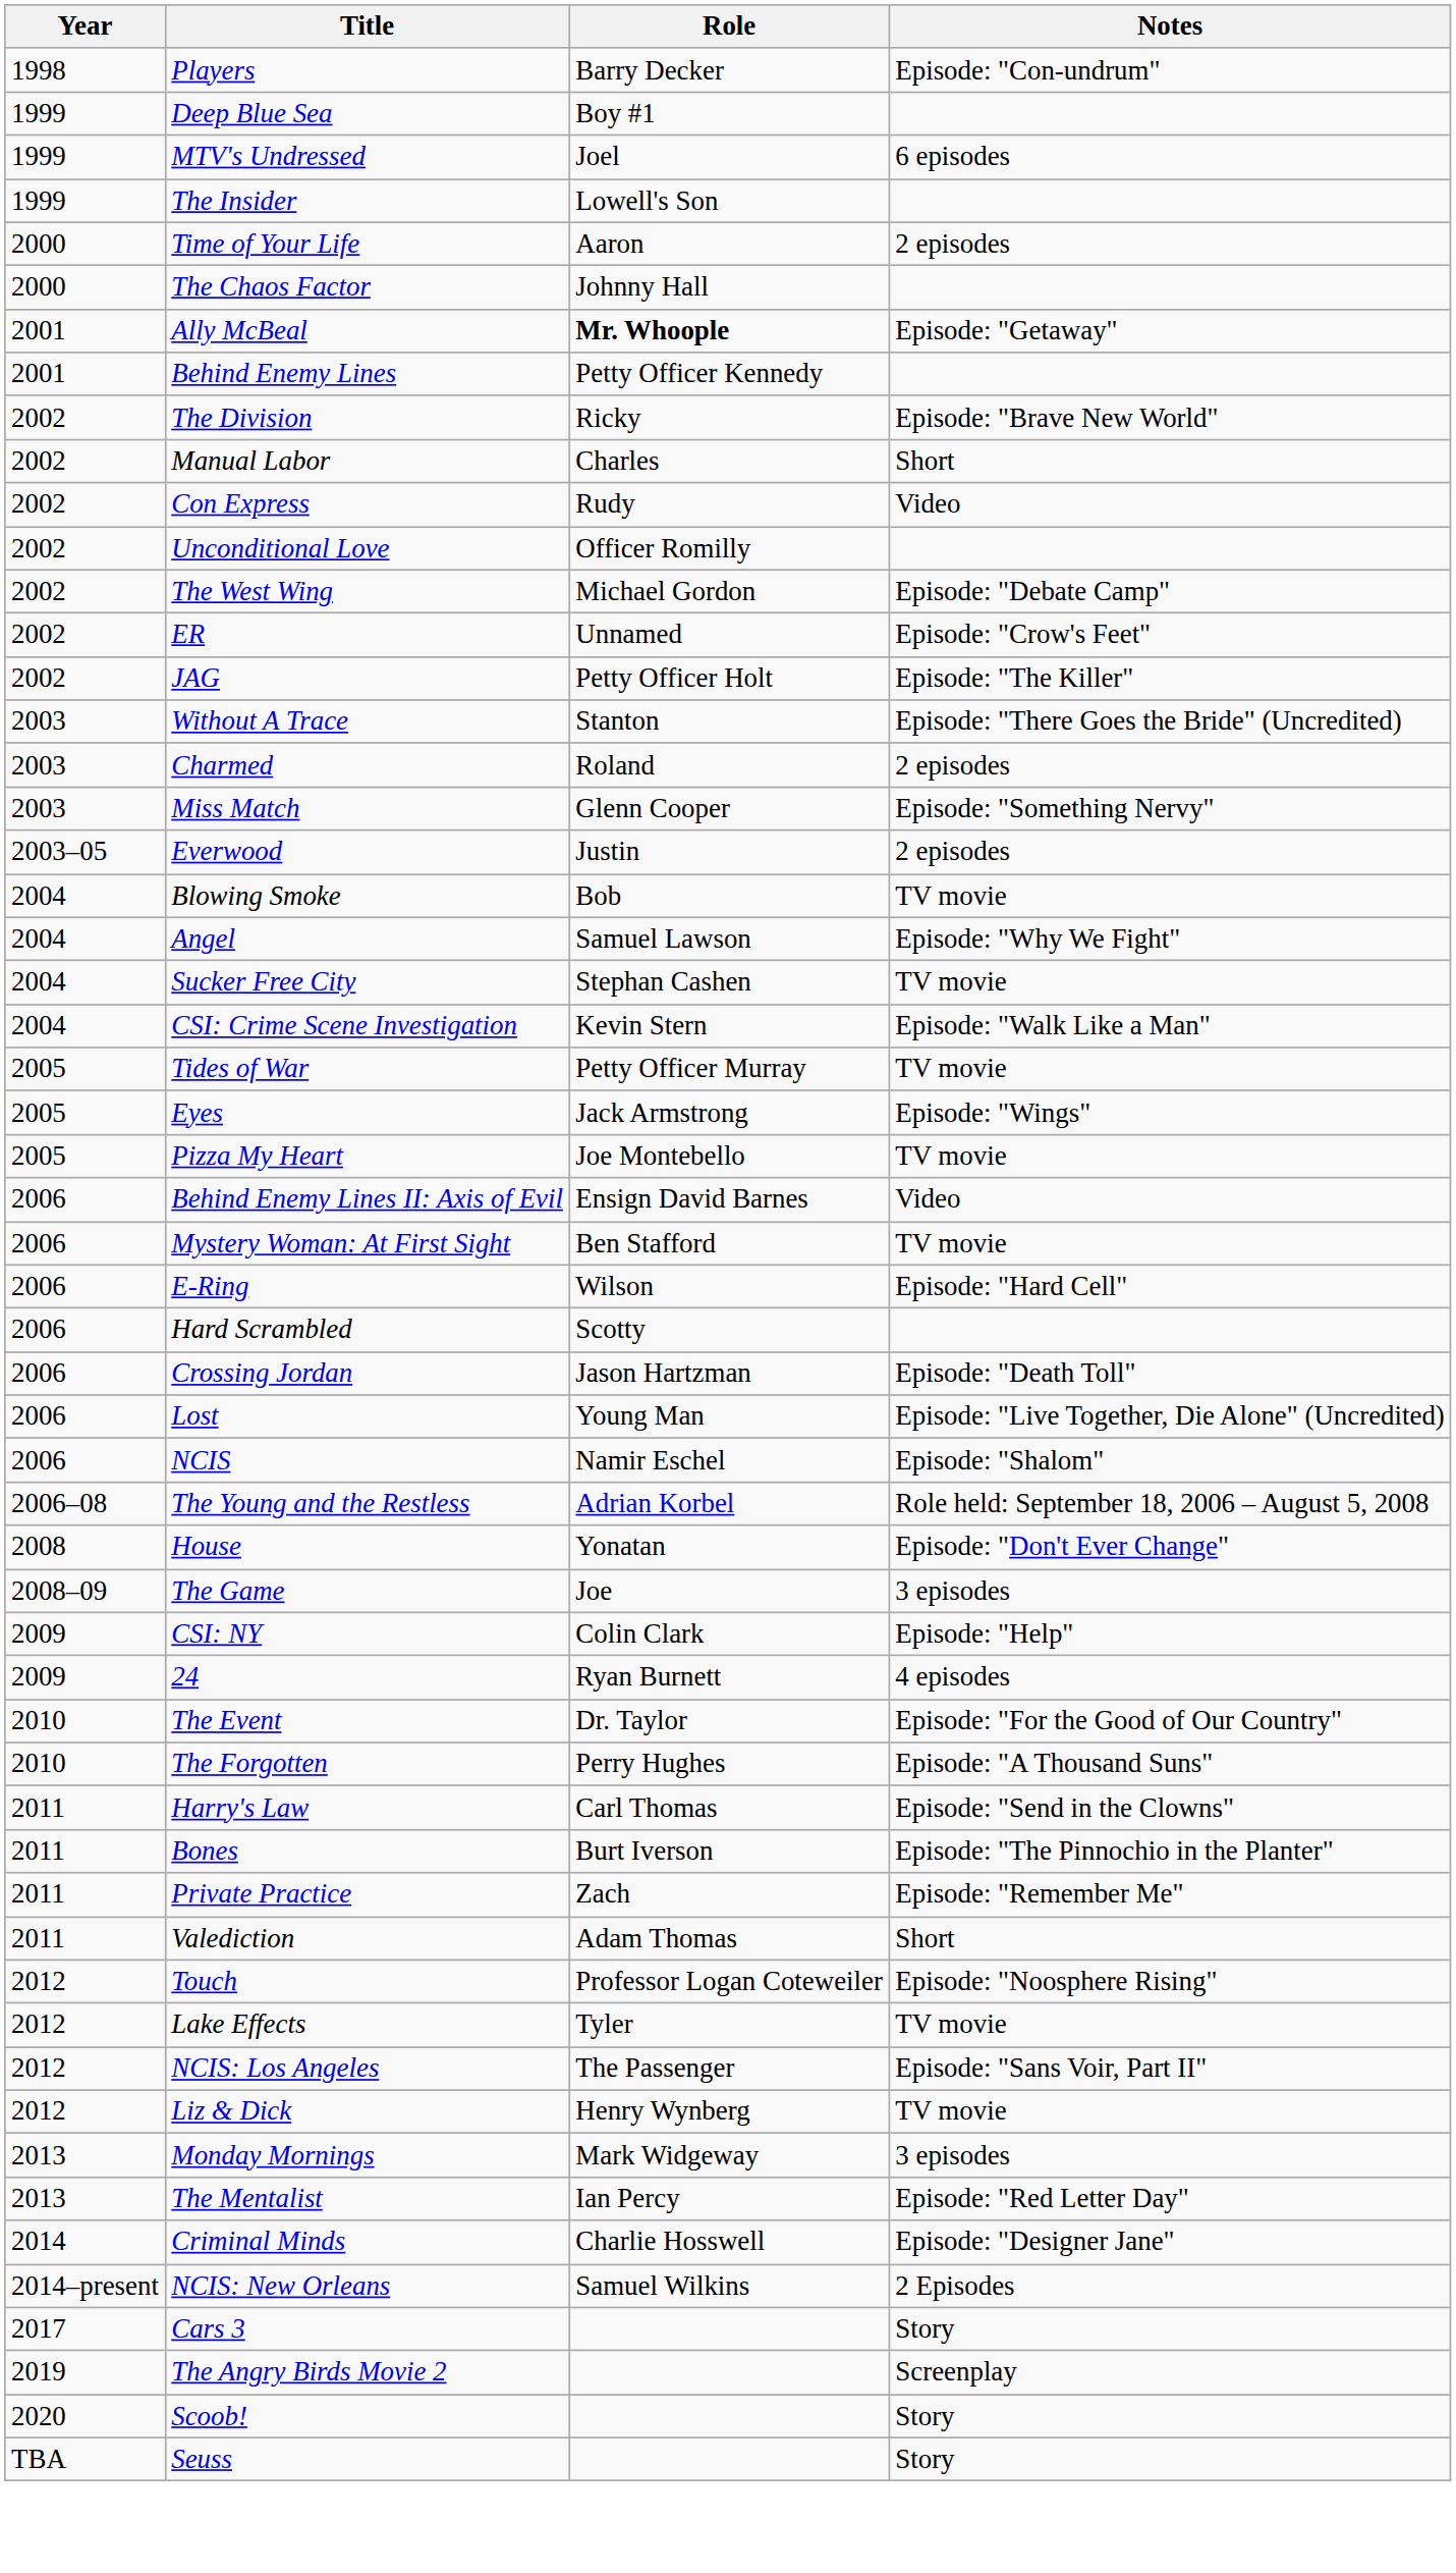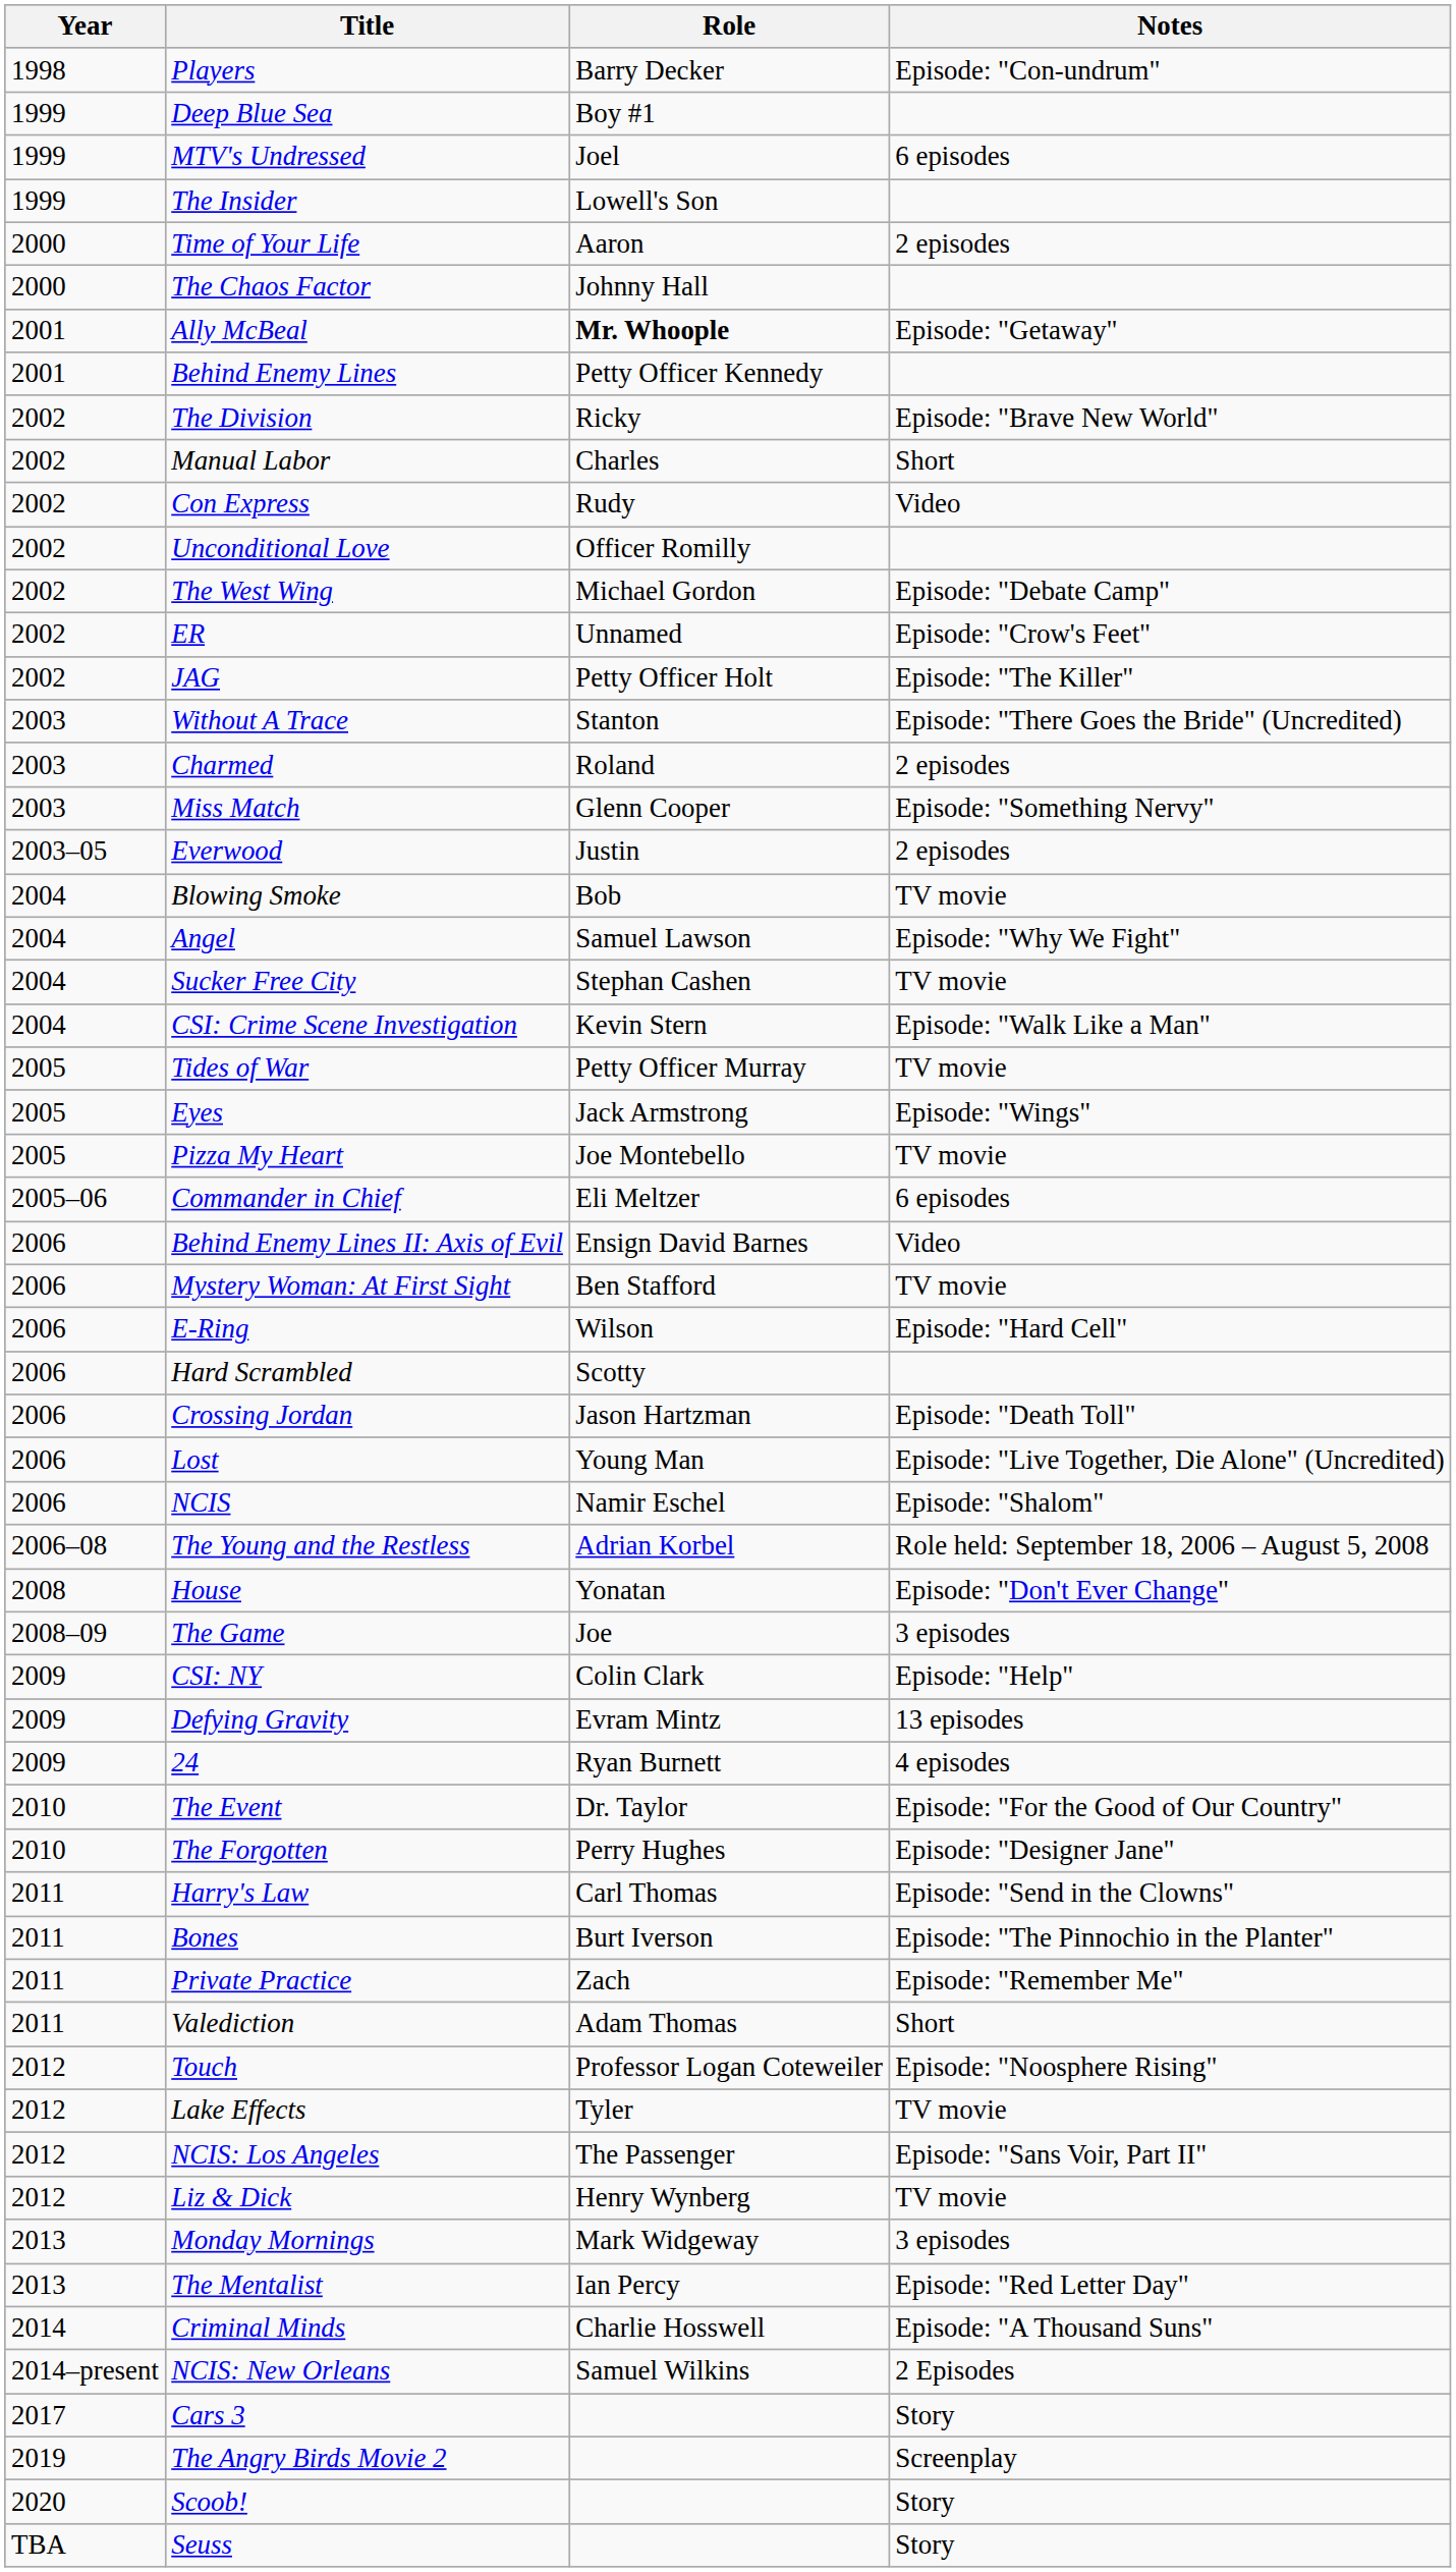 <table class="wikitable">
 <tr>
 <th>Year</th>
 <th>Title</th>
 <th>Role</th>
 <th>Notes</th>
 </tr>
 <tr>
 <td>1998</td>
 <td><em><a href='#'>Players</a></em></td>
 <td>Barry Decker</td>
 <td>Episode: "Con-undrum"</td>
 </tr>
 <tr>
 <td>1999</td>
 <td><em><a href='#'>Deep Blue Sea</a></em></td>
 <td>Boy #1</td>
 <td></td>
 </tr>
 <tr>
 <td>1999</td>
 <td><em><a href='#'>MTV's Undressed</a></em></td>
 <td>Joel</td>
 <td>6 episodes</td>
 </tr>
 <tr>
 <td>1999</td>
 <td><em><a href='#'>The Insider</a></em></td>
 <td>Lowell's Son</td>
 <td></td>
 </tr>
 <tr>
 <td>2000</td>
 <td><em><a href='#'>Time of Your Life</a></em></td>
 <td>Aaron</td>
 <td>2 episodes</td>
 </tr>
 <tr>
 <td>2000</td>
 <td><em><a href='#'>The Chaos Factor</a></em></td>
 <td>Johnny Hall</td>
 <td></td>
 </tr>
 <tr>
 <td>2001</td>
 <td><em><a href='#'>Ally McBeal</a></em></td>
 <td><strong>Mr. Whoople</strong></td>
 <td>Episode: "Getaway"</td>
 </tr>
 <tr>
 <td>2001</td>
 <td><em><a href='#'>Behind Enemy Lines</a></em></td>
 <td>Petty Officer Kennedy</td>
 <td></td>
 </tr>
 <tr>
 <td>2002</td>
 <td><em><a href='#'>The Division</a></em></td>
 <td>Ricky</td>
 <td>Episode: "Brave New World"</td>
 </tr>
 <tr>
 <td>2002</td>
 <td><em>Manual Labor</em></td>
 <td>Charles</td>
 <td>Short</td>
 </tr>
 <tr>
 <td>2002</td>
 <td><em><a href='#'>Con Express</a></em></td>
 <td>Rudy</td>
 <td>Video</td>
 </tr>
 <tr>
 <td>2002</td>
 <td><em><a href='#'>Unconditional Love</a></em></td>
 <td>Officer Romilly</td>
 <td></td>
 </tr>
 <tr>
 <td>2002</td>
 <td><em><a href='#'>The West Wing</a></em></td>
 <td>Michael Gordon</td>
 <td>Episode: "Debate Camp"</td>
 </tr>
 <tr>
 <td>2002</td>
 <td><em><a href='#'>ER</a></em></td>
 <td>Unnamed</td>
 <td>Episode: "Crow's Feet"</td>
 </tr>
 <tr>
 <td>2002</td>
 <td><em><a href='#'>JAG</a></em></td>
 <td>Petty Officer Holt</td>
 <td>Episode: "The Killer"</td>
 </tr>
 <tr>
 <td>2003</td>
 <td><em><a href='#'>Without A Trace</a></em></td>
 <td>Stanton</td>
 <td>Episode: "There Goes the Bride" (Uncredited)</td>
 </tr>
 <tr>
 <td>2003</td>
 <td><em><a href='#'>Charmed</a></em></td>
 <td>Roland</td>
 <td>2 episodes</td>
 </tr>
 <tr>
 <td>2003</td>
 <td><em><a href='#'>Miss Match</a></em></td>
 <td>Glenn Cooper</td>
 <td>Episode: "Something Nervy"</td>
 </tr>
 <tr>
 <td>2003–05</td>
 <td><em><a href='#'>Everwood</a></em></td>
 <td>Justin</td>
 <td>2 episodes</td>
 </tr>
 <tr>
 <td>2004</td>
 <td><em>Blowing Smoke</em></td>
 <td>Bob</td>
 <td>TV movie</td>
 </tr>
 <tr>
 <td>2004</td>
 <td><em><a href='#'>Angel</a></em></td>
 <td>Samuel Lawson</td>
 <td>Episode: "Why We Fight"</td>
 </tr>
 <tr>
 <td>2004</td>
 <td><em><a href='#'>Sucker Free City</a></em></td>
 <td>Stephan Cashen</td>
 <td>TV movie</td>
 </tr>
 <tr>
 <td>2004</td>
 <td><em><a href='#'>CSI: Crime Scene Investigation</a></em></td>
 <td>Kevin Stern</td>
 <td>Episode: "Walk Like a Man"</td>
 </tr>
 <tr>
 <td>2005</td>
 <td><em><a href='#'>Tides of War</a></em></td>
 <td>Petty Officer Murray</td>
 <td>TV movie</td>
 </tr>
 <tr>
 <td>2005</td>
 <td><em><a href='#'>Eyes</a></em></td>
 <td>Jack Armstrong</td>
 <td>Episode: "Wings"</td>
 </tr>
 <tr>
 <td>2005</td>
 <td><em><a href='#'>Pizza My Heart</a></em></td>
 <td>Joe Montebello</td>
 <td>TV movie</td>
 </tr>
 <tr>
+<td>2005–06</td>
+<td><em><a href='#'>Commander in Chief</a></em></td>
+<td>Eli Meltzer</td>
+<td>6 episodes</td>
+</tr>
+<tr>
 <td>2006</td>
 <td><em><a href='#'>Behind Enemy Lines II: Axis of Evil</a></em></td>
 <td>Ensign David Barnes</td>
 <td>Video</td>
 </tr>
 <tr>
 <td>2006</td>
 <td><em><a href='#'>Mystery Woman: At First Sight</a></em></td>
 <td>Ben Stafford</td>
 <td>TV movie</td>
 </tr>
 <tr>
 <td>2006</td>
 <td><em><a href='#'>E-Ring</a></em></td>
 <td>Wilson</td>
 <td>Episode: "Hard Cell"</td>
 </tr>
 <tr>
 <td>2006</td>
 <td><em>Hard Scrambled</em></td>
 <td>Scotty</td>
 <td></td>
 </tr>
 <tr>
 <td>2006</td>
 <td><em><a href='#'>Crossing Jordan</a></em></td>
 <td>Jason Hartzman</td>
 <td>Episode: "Death Toll"</td>
 </tr>
 <tr>
 <td>2006</td>
 <td><em><a href='#'>Lost</a></em></td>
 <td>Young Man</td>
 <td>Episode: "Live Together, Die Alone" (Uncredited)</td>
 </tr>
 <tr>
 <td>2006</td>
 <td><em><a href='#'>NCIS</a></em></td>
 <td>Namir Eschel</td>
 <td>Episode: "Shalom"</td>
 </tr>
 <tr>
 <td>2006–08</td>
 <td><em><a href='#'>The Young and the Restless</a></em></td>
 <td><a href='#'>Adrian Korbel</a></td>
 <td>Role held: September 18, 2006 – August 5, 2008</td>
 </tr>
 <tr>
 <td>2008</td>
 <td><em><a href='#'>House</a></em></td>
 <td>Yonatan</td>
 <td>Episode: "<a href='#'>Don't Ever Change</a>"</td>
 </tr>
 <tr>
 <td>2008–09</td>
 <td><em><a href='#'>The Game</a></em></td>
 <td>Joe</td>
 <td>3 episodes</td>
 </tr>
 <tr>
 <td>2009</td>
 <td><em><a href='#'>CSI: NY</a></em></td>
 <td>Colin Clark</td>
 <td>Episode: "Help"</td>
 </tr>
 <tr>
 <td>2009</td>
+<td><em><a href='#'>Defying Gravity</a></em></td>
+<td>Evram Mintz</td>
+<td>13 episodes</td>
+</tr>
+<tr>
+<td>2009</td>
 <td><em><a href='#'>24</a></em></td>
 <td>Ryan Burnett</td>
 <td>4 episodes</td>
 </tr>
 <tr>
 <td>2010</td>
 <td><em><a href='#'>The Event</a></em></td>
 <td>Dr. Taylor</td>
 <td>Episode: "For the Good of Our Country"</td>
 </tr>
 <tr>
 <td>2010</td>
 <td><em><a href='#'>The Forgotten</a></em></td>
 <td>Perry Hughes</td>
-<td>Episode: "A Thousand Suns"</td>
+<td>Episode: "Designer Jane"</td>
 </tr>
 <tr>
 <td>2011</td>
 <td><em><a href='#'>Harry's Law</a></em></td>
 <td>Carl Thomas</td>
 <td>Episode: "Send in the Clowns"</td>
 </tr>
 <tr>
 <td>2011</td>
 <td><em><a href='#'>Bones</a></em></td>
 <td>Burt Iverson</td>
 <td>Episode: "The Pinnochio in the Planter"</td>
 </tr>
 <tr>
 <td>2011</td>
 <td><em><a href='#'>Private Practice</a></em></td>
 <td>Zach</td>
 <td>Episode: "Remember Me"</td>
 </tr>
 <tr>
 <td>2011</td>
 <td><em>Valediction</em></td>
 <td>Adam Thomas</td>
 <td>Short</td>
 </tr>
 <tr>
 <td>2012</td>
 <td><em><a href='#'>Touch</a></em></td>
 <td>Professor Logan Coteweiler</td>
 <td>Episode: "Noosphere Rising"</td>
 </tr>
 <tr>
 <td>2012</td>
 <td><em>Lake Effects</em></td>
 <td>Tyler</td>
 <td>TV movie</td>
 </tr>
 <tr>
 <td>2012</td>
 <td><em><a href='#'>NCIS: Los Angeles</a></em></td>
 <td>The Passenger</td>
 <td>Episode: "Sans Voir, Part II"</td>
 </tr>
 <tr>
 <td>2012</td>
 <td><em><a href='#'>Liz & Dick</a></em></td>
 <td>Henry Wynberg</td>
 <td>TV movie</td>
 </tr>
 <tr>
 <td>2013</td>
 <td><em><a href='#'>Monday Mornings</a></em></td>
 <td>Mark Widgeway</td>
 <td>3 episodes</td>
 </tr>
 <tr>
 <td>2013</td>
 <td><em><a href='#'>The Mentalist</a></em></td>
 <td>Ian Percy</td>
 <td>Episode: "Red Letter Day"</td>
 </tr>
 <tr>
 <td>2014</td>
 <td><em><a href='#'>Criminal Minds</a></em></td>
 <td>Charlie Hosswell</td>
-<td>Episode: "Designer Jane"</td>
+<td>Episode: "A Thousand Suns"</td>
 </tr>
 <tr>
 <td>2014–present</td>
 <td><em><a href='#'>NCIS: New Orleans</a></em></td>
 <td>Samuel Wilkins</td>
 <td>2 Episodes</td>
 </tr>
 <tr>
 <td>2017</td>
 <td><em><a href='#'>Cars 3</a></em></td>
 <td></td>
 <td>Story</td>
 </tr>
 <tr>
 <td>2019</td>
 <td><em><a href='#'>The Angry Birds Movie 2</a></em></td>
 <td></td>
 <td>Screenplay</td>
 </tr>
 <tr>
 <td>2020</td>
 <td><em><a href='#'>Scoob!</a></em></td>
 <td></td>
 <td>Story</td>
 </tr>
 <tr>
 <td>TBA</td>
 <td><em><a href='#'>Seuss</a></em></td>
 <td></td>
 <td>Story</td>
 </tr>
 </table>
